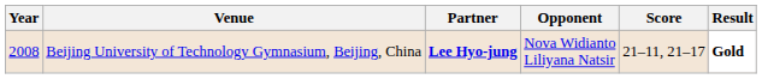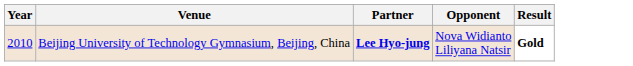 <table class="sortable wikitable" style="font-size: 90%;">
 <tr>
 <th>Year</th>
 <th>Venue</th>
 <th>Partner</th>
 <th>Opponent</th>
-<th>Score</th>
 <th>Result</th>
 </tr>
 <tr style="background:#F3E6D7">
-<td align="center"><a href='#'>2008</a></td>
+<td align="center"><a href='#'>2010</a></td>
 <td align="left"><a href='#'>Beijing University of Technology Gymnasium</a>, <a href='#'>Beijing</a>, China</td>
 <td align="left"><strong> <a href='#'>Lee Hyo-jung</a></strong></td>
 <td align="left"> <a href='#'>Nova Widianto</a> <br>  <a href='#'>Liliyana Natsir</a></td>
-<td align="left">21–11, 21–17</td>
 <td style="text-align:left; background:white"> <strong>Gold</strong></td>
 </tr>
 </table>
